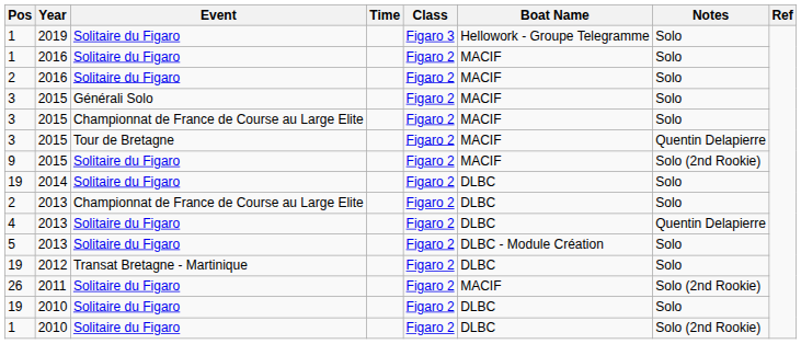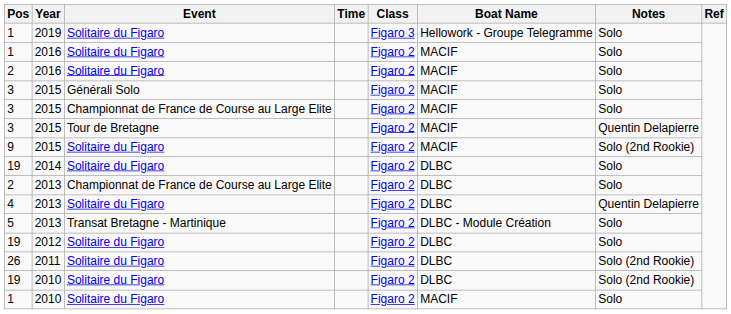 <table class="wikitable sortable">
 <tr>
 <th>Pos</th>
 <th>Year</th>
 <th>Event</th>
 <th>Time</th>
 <th>Class</th>
 <th>Boat Name</th>
 <th>Notes</th>
 <th>Ref</th>
 </tr>
 <tr>
 <td>1</td>
 <td>2019</td>
 <td><a href='#'>Solitaire du Figaro</a></td>
 <td></td>
 <td><a href='#'>Figaro 3</a></td>
 <td>Hellowork - Groupe Telegramme</td>
 <td>Solo</td>
 </tr>
 <tr>
 <td>1</td>
 <td>2016</td>
 <td><a href='#'>Solitaire du Figaro</a></td>
 <td></td>
 <td><a href='#'>Figaro 2</a></td>
 <td>MACIF</td>
 <td>Solo</td>
 </tr>
 <tr>
 <td>2</td>
 <td>2016</td>
 <td><a href='#'>Solitaire du Figaro</a></td>
 <td></td>
 <td><a href='#'>Figaro 2</a></td>
 <td>MACIF</td>
 <td>Solo</td>
 </tr>
 <tr>
 <td>3</td>
 <td>2015</td>
 <td>Générali Solo</td>
 <td></td>
 <td><a href='#'>Figaro 2</a></td>
 <td>MACIF</td>
 <td>Solo</td>
 </tr>
 <tr>
 <td>3</td>
 <td>2015</td>
 <td>Championnat de France de Course au Large Elite</td>
 <td></td>
 <td><a href='#'>Figaro 2</a></td>
 <td>MACIF</td>
 <td>Solo</td>
 </tr>
 <tr>
 <td>3</td>
 <td>2015</td>
 <td>Tour de Bretagne</td>
 <td></td>
 <td><a href='#'>Figaro 2</a></td>
 <td>MACIF</td>
 <td>Quentin Delapierre</td>
 </tr>
 <tr>
 <td>9</td>
 <td>2015</td>
 <td><a href='#'>Solitaire du Figaro</a></td>
 <td></td>
 <td><a href='#'>Figaro 2</a></td>
 <td>MACIF</td>
 <td>Solo (2nd Rookie)</td>
 </tr>
 <tr>
 <td>19</td>
 <td>2014</td>
 <td><a href='#'>Solitaire du Figaro</a></td>
 <td></td>
 <td><a href='#'>Figaro 2</a></td>
 <td>DLBC</td>
 <td>Solo</td>
 </tr>
 <tr>
 <td>2</td>
 <td>2013</td>
 <td>Championnat de France de Course au Large Elite</td>
 <td></td>
 <td><a href='#'>Figaro 2</a></td>
 <td>DLBC</td>
 <td>Solo</td>
 </tr>
 <tr>
 <td>4</td>
 <td>2013</td>
 <td><a href='#'>Solitaire du Figaro</a></td>
 <td></td>
 <td><a href='#'>Figaro 2</a></td>
 <td>DLBC</td>
 <td>Quentin Delapierre</td>
 </tr>
 <tr>
 <td>5</td>
 <td>2013</td>
-<td><a href='#'>Solitaire du Figaro</a></td>
+<td>Transat Bretagne - Martinique</td>
 <td></td>
 <td><a href='#'>Figaro 2</a></td>
 <td>DLBC - Module Création</td>
 <td>Solo</td>
 </tr>
 <tr>
 <td>19</td>
 <td>2012</td>
-<td>Transat Bretagne - Martinique</td>
+<td><a href='#'>Solitaire du Figaro</a></td>
 <td></td>
 <td><a href='#'>Figaro 2</a></td>
 <td>DLBC</td>
 <td>Solo</td>
 </tr>
 <tr>
 <td>26</td>
 <td>2011</td>
 <td><a href='#'>Solitaire du Figaro</a></td>
 <td></td>
 <td><a href='#'>Figaro 2</a></td>
-<td>MACIF</td>
+<td>DLBC</td>
 <td>Solo (2nd Rookie)</td>
 </tr>
 <tr>
 <td>19</td>
 <td>2010</td>
 <td><a href='#'>Solitaire du Figaro</a></td>
 <td></td>
 <td><a href='#'>Figaro 2</a></td>
 <td>DLBC</td>
-<td>Solo</td>
+<td>Solo (2nd Rookie)</td>
 </tr>
 <tr>
 <td>1</td>
 <td>2010</td>
 <td><a href='#'>Solitaire du Figaro</a></td>
 <td></td>
 <td><a href='#'>Figaro 2</a></td>
-<td>DLBC</td>
-<td>Solo (2nd Rookie)</td>
+<td>MACIF</td>
+<td>Solo</td>
 </tr>
 </table>
